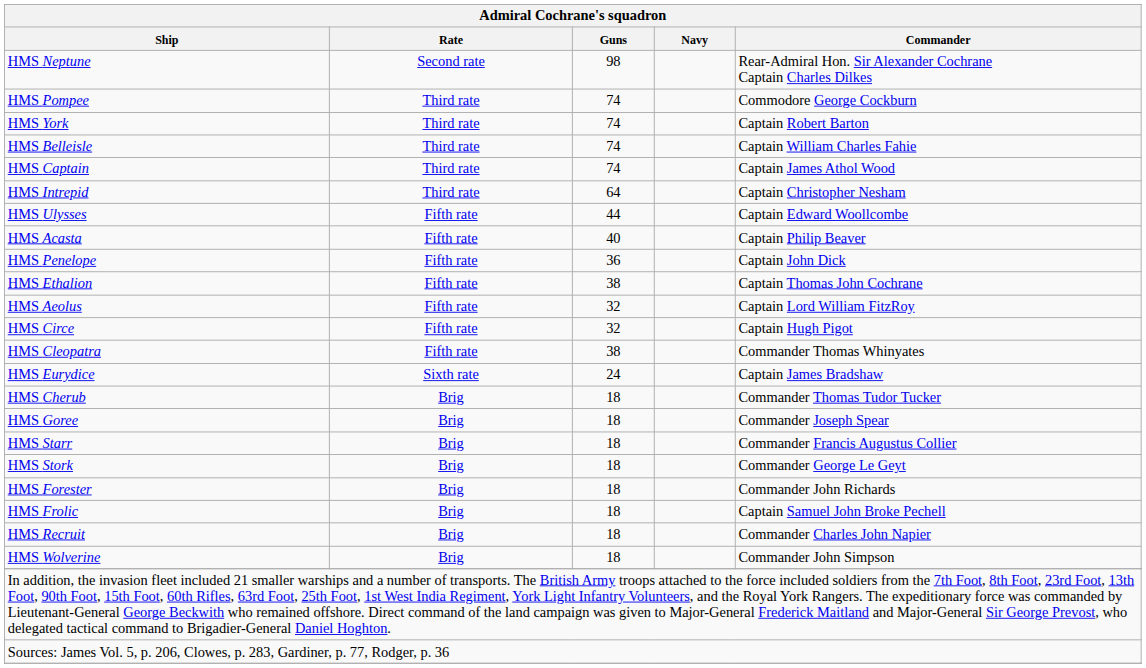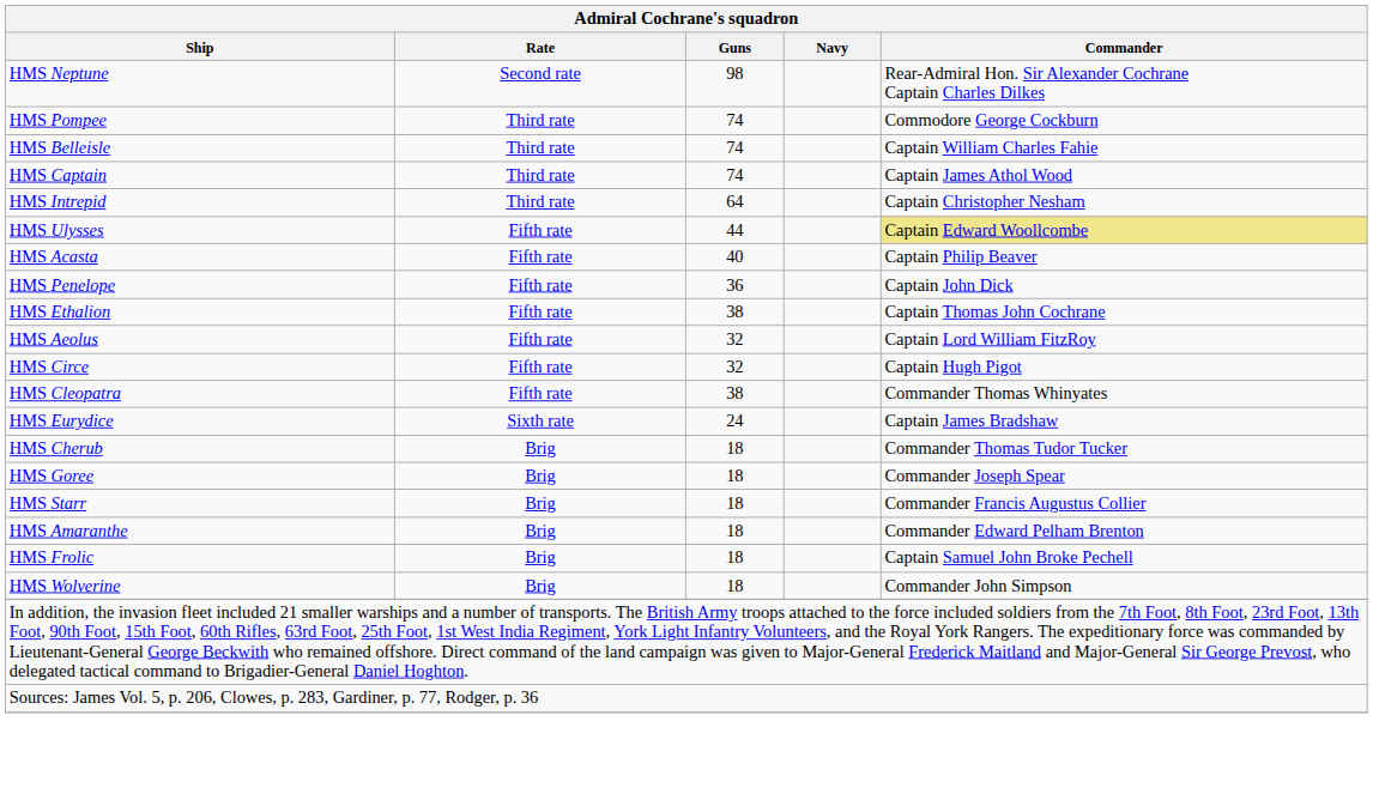 <table class="wikitable" width=100%>
 <tr valign="top">
 <th colspan="5" bgcolor="white">Admiral Cochrane's squadron</th>
 </tr>
 <tr valign="top"|- valign="top">
 <th width=20%; align= center rowspan=1><small> Ship </small></th>
 <th width=15%; align= center rowspan=1><small> Rate </small></th>
 <th width=5%; align= center rowspan=1><small> Guns </small></th>
 <th width=5%; align= center rowspan=1><small> Navy </small></th>
 <th width=25%; align= center rowspan=1><small> Commander </small></th>
 </tr>
 <tr valign="top">
 <td align= left><a href='#'>HMS <em>Neptune</em></a></td>
 <td align= center><a href='#'>Second rate</a></td>
 <td align= center>98</td>
 <td align= center></td>
 <td align= left>Rear-Admiral Hon. <a href='#'>Sir Alexander Cochrane</a><br>Captain <a href='#'>Charles Dilkes</a></td>
 </tr>
 <tr valign="top">
 <td align= left><a href='#'>HMS <em>Pompee</em></a></td>
 <td align= center><a href='#'>Third rate</a></td>
 <td align= center>74</td>
 <td align= center></td>
 <td align= left>Commodore <a href='#'>George Cockburn</a></td>
-</tr>
-<tr valign="top">
-<td align= left><a href='#'>HMS <em>York</em></a></td>
-<td align= center><a href='#'>Third rate</a></td>
-<td align= center>74</td>
-<td align= center></td>
-<td align= left>Captain <a href='#'>Robert Barton</a></td>
 </tr>
 <tr valign="top">
 <td align= left><a href='#'>HMS <em>Belleisle</em></a></td>
 <td align= center><a href='#'>Third rate</a></td>
 <td align= center>74</td>
 <td align= center></td>
 <td align= left>Captain <a href='#'>William Charles Fahie</a></td>
 </tr>
 <tr valign="top">
 <td align= left><a href='#'>HMS <em>Captain</em></a></td>
 <td align= center><a href='#'>Third rate</a></td>
 <td align= center>74</td>
 <td align= center></td>
 <td align= left>Captain <a href='#'>James Athol Wood</a></td>
 </tr>
 <tr valign="top">
 <td align= left><a href='#'>HMS <em>Intrepid</em></a></td>
 <td align= center><a href='#'>Third rate</a></td>
 <td align= center>64</td>
 <td align= center></td>
 <td align= left>Captain <a href='#'>Christopher Nesham</a></td>
 </tr>
 <tr valign="top">
 <td align= left><a href='#'>HMS <em>Ulysses</em></a></td>
 <td align= center><a href='#'>Fifth rate</a></td>
 <td align= center>44</td>
 <td align= center></td>
-<td align= left>Captain <a href='#'>Edward Woollcombe</a></td>
+<td align= left style="background: khaki;">Captain <a href='#'>Edward Woollcombe</a></td>
 </tr>
 <tr valign="top">
 <td align= left><a href='#'>HMS <em>Acasta</em></a></td>
 <td align= center><a href='#'>Fifth rate</a></td>
 <td align= center>40</td>
 <td align= center></td>
 <td align= left>Captain <a href='#'>Philip Beaver</a></td>
 </tr>
 <tr valign="top">
 <td align= left><a href='#'>HMS <em>Penelope</em></a></td>
 <td align= center><a href='#'>Fifth rate</a></td>
 <td align= center>36</td>
 <td align= center></td>
 <td align= left>Captain <a href='#'>John Dick</a></td>
 </tr>
 <tr valign="top">
 <td align= left><a href='#'>HMS <em>Ethalion</em></a></td>
 <td align= center><a href='#'>Fifth rate</a></td>
 <td align= center>38</td>
 <td align= center></td>
 <td align= left>Captain <a href='#'>Thomas John Cochrane</a></td>
 </tr>
 <tr valign="top">
 <td align= left><a href='#'>HMS <em>Aeolus</em></a></td>
 <td align= center><a href='#'>Fifth rate</a></td>
 <td align= center>32</td>
 <td align= center></td>
 <td align= left>Captain <a href='#'>Lord William FitzRoy</a></td>
 </tr>
 <tr valign="top">
 <td align= left><a href='#'>HMS <em>Circe</em></a></td>
 <td align= center><a href='#'>Fifth rate</a></td>
 <td align= center>32</td>
 <td align= center></td>
 <td align= left>Captain <a href='#'>Hugh Pigot</a></td>
 </tr>
 <tr valign="top">
 <td align= left><a href='#'>HMS <em>Cleopatra</em></a></td>
 <td align= center><a href='#'>Fifth rate</a></td>
 <td align= center>38</td>
 <td align= center></td>
 <td align= left>Commander Thomas Whinyates</td>
 </tr>
 <tr valign="top">
 <td align= left><a href='#'>HMS <em>Eurydice</em></a></td>
 <td align= center><a href='#'>Sixth rate</a></td>
 <td align= center>24</td>
 <td align= center></td>
 <td align= left>Captain <a href='#'>James Bradshaw</a></td>
 </tr>
 <tr valign="top">
 <td align= left><a href='#'>HMS <em>Cherub</em></a></td>
 <td align= center><a href='#'>Brig</a></td>
 <td align= center>18</td>
 <td align= center></td>
 <td align= left>Commander <a href='#'>Thomas Tudor Tucker</a></td>
 </tr>
 <tr valign="top">
 <td align= left><a href='#'>HMS <em>Goree</em></a></td>
 <td align= center><a href='#'>Brig</a></td>
 <td align= center>18</td>
 <td align= center></td>
 <td align= left>Commander <a href='#'>Joseph Spear</a></td>
 </tr>
 <tr valign="top">
 <td align= left><a href='#'>HMS <em>Starr</em></a></td>
 <td align= center><a href='#'>Brig</a></td>
 <td align= center>18</td>
 <td align= center></td>
 <td align= left>Commander <a href='#'>Francis Augustus Collier</a></td>
 </tr>
 <tr valign="top">
-<td align= left><a href='#'>HMS <em>Stork</em></a></td>
+<td align= left><a href='#'>HMS <em>Amaranthe</em></a></td>
 <td align= center><a href='#'>Brig</a></td>
 <td align= center>18</td>
 <td align= center></td>
-<td align= left>Commander  <a href='#'>George Le Geyt</a></td>
-</tr>
-<tr valign="top">
-<td align= left><a href='#'>HMS <em>Forester</em></a></td>
-<td align= center><a href='#'>Brig</a></td>
-<td align= center>18</td>
-<td align= center></td>
-<td align= left>Commander John Richards</td>
+<td align= left>Commander <a href='#'>Edward Pelham Brenton</a></td>
 </tr>
 <tr valign="top">
 <td align= left><a href='#'>HMS <em>Frolic</em></a></td>
 <td align= center><a href='#'>Brig</a></td>
 <td align= center>18</td>
 <td align= center></td>
 <td align= left>Captain <a href='#'>Samuel John Broke Pechell</a></td>
-</tr>
-<tr valign="top">
-<td align= left><a href='#'>HMS <em>Recruit</em></a></td>
-<td align= center><a href='#'>Brig</a></td>
-<td align= center>18</td>
-<td align= center></td>
-<td align= left>Commander <a href='#'>Charles John Napier</a></td>
 </tr>
 <tr valign="top">
 <td align= left><a href='#'>HMS <em>Wolverine</em></a></td>
 <td align= center><a href='#'>Brig</a></td>
 <td align= center>18</td>
 <td align= center></td>
 <td align= left>Commander John Simpson</td>
 </tr>
 <tr>
 </tr>
 <tr valign="top">
 <td colspan="5" align="left">In addition, the invasion fleet included 21 smaller warships and a number of transports. The <a href='#'>British Army</a> troops attached to the force included soldiers from the <a href='#'>7th Foot</a>, <a href='#'>8th Foot</a>, <a href='#'>23rd Foot</a>, <a href='#'>13th Foot</a>, <a href='#'>90th Foot</a>, <a href='#'>15th Foot</a>, <a href='#'>60th Rifles</a>, <a href='#'>63rd Foot</a>, <a href='#'>25th Foot</a>, <a href='#'>1st West India Regiment</a>, <a href='#'>York Light Infantry Volunteers</a>, and the Royal York Rangers. The expeditionary force was commanded by Lieutenant-General <a href='#'>George Beckwith</a> who remained offshore. Direct command of the land campaign was given to Major-General <a href='#'>Frederick Maitland</a> and Major-General <a href='#'>Sir George Prevost</a>, who delegated tactical command to Brigadier-General <a href='#'>Daniel Hoghton</a>.</td>
 </tr>
 <tr valign="top">
 <td colspan="5" align="left">Sources: James Vol. 5, p. 206, Clowes, p. 283, Gardiner, p. 77, Rodger, p. 36</td>
 </tr>
 <tr valign="top">
 </tr>
 <tr>
 </tr>
 </table>
